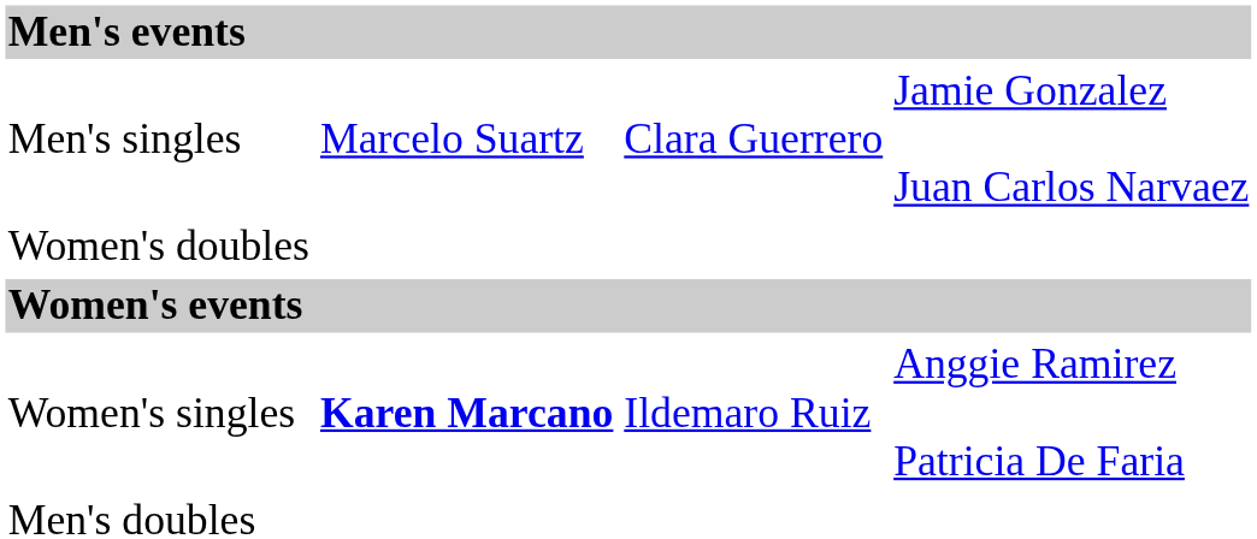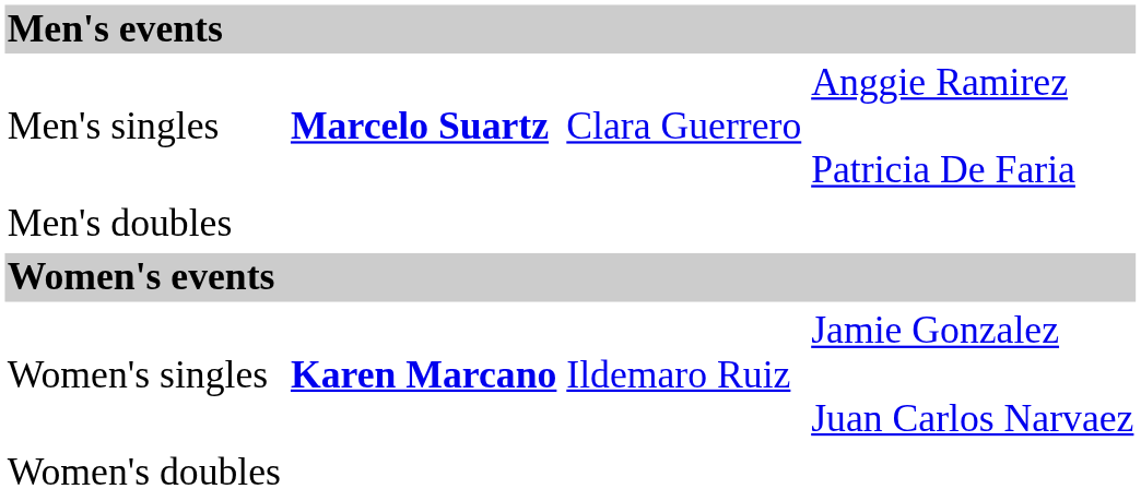 <table>
 <tr bgcolor="#cccccc">
 <td colspan=4><strong>Men's events</strong></td>
 </tr>
 <tr>
 <td>Men's singles</td>
-<td><a href='#'>Marcelo Suartz</a><br></td>
+<td><strong><a href='#'>Marcelo Suartz</a><br></strong></td>
 <td><a href='#'>Clara Guerrero</a><br></td>
-<td><a href='#'>Jamie Gonzalez</a><br><br><a href='#'>Juan Carlos Narvaez</a><br></td>
+<td><a href='#'>Anggie Ramirez</a><br><br><a href='#'>Patricia De Faria</a><br></td>
 </tr>
 <tr>
-<td>Women's doubles</td>
+<td>Men's doubles</td>
 <td></td>
 <td></td>
 <td></td>
 </tr>
 <tr bgcolor="#cccccc">
 <td colspan=4><strong>Women's events</strong></td>
 </tr>
 <tr>
 <td>Women's singles</td>
 <td><strong><a href='#'>Karen Marcano</a><br></strong></td>
 <td><a href='#'>Ildemaro Ruiz</a><br></td>
-<td><a href='#'>Anggie Ramirez</a><br><br><a href='#'>Patricia De Faria</a><br></td>
+<td><a href='#'>Jamie Gonzalez</a><br><br><a href='#'>Juan Carlos Narvaez</a><br></td>
 </tr>
 <tr>
-<td>Men's doubles</td>
+<td>Women's doubles</td>
 <td></td>
 <td></td>
 <td></td>
 </tr>
 </table>
